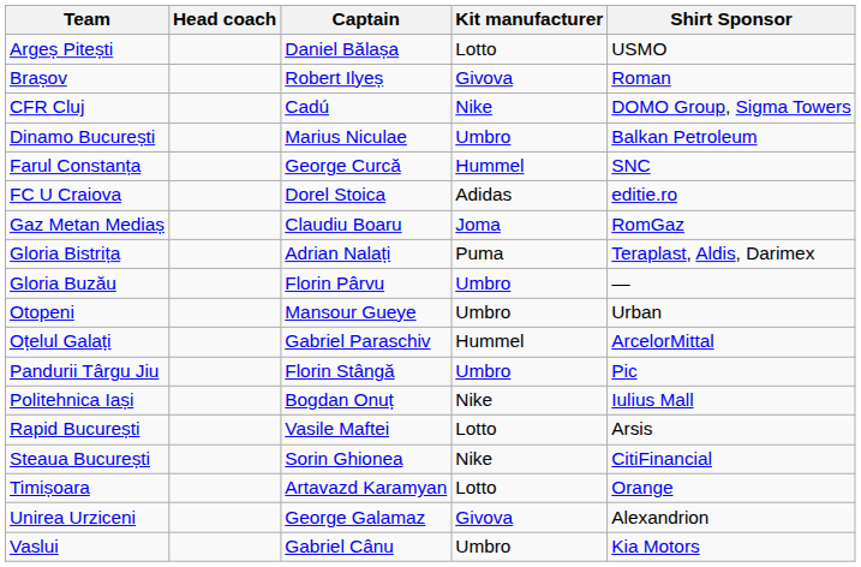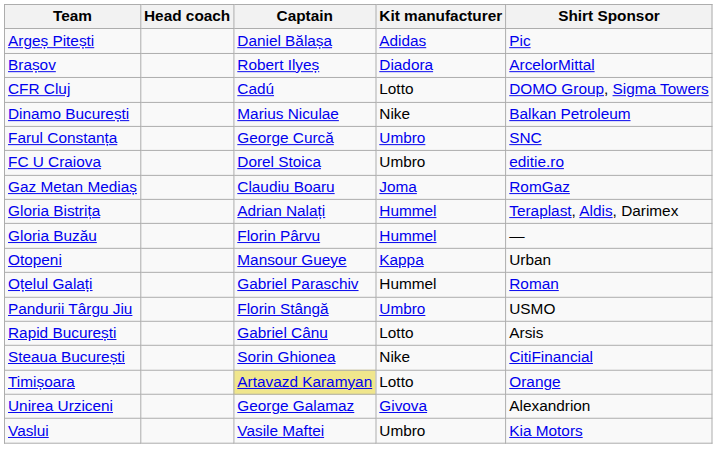 <table class="wikitable sortable">
 <tr>
 <th>Team</th>
 <th>Head coach</th>
 <th>Captain</th>
 <th>Kit manufacturer</th>
 <th>Shirt Sponsor</th>
 </tr>
 <tr>
 <td><a href='#'>Argeș Pitești</a></td>
 <td> </td>
 <td> <a href='#'>Daniel Bălașa</a></td>
-<td>Lotto</td>
-<td>USMO</td>
+<td><a href='#'>Adidas</a></td>
+<td><a href='#'>Pic</a></td>
 </tr>
 <tr>
 <td><a href='#'>Brașov</a></td>
 <td> </td>
 <td> <a href='#'>Robert Ilyeș</a></td>
-<td><a href='#'>Givova</a></td>
-<td><a href='#'>Roman</a></td>
+<td><a href='#'>Diadora</a></td>
+<td><a href='#'>ArcelorMittal</a></td>
 </tr>
 <tr>
 <td><a href='#'>CFR Cluj</a></td>
 <td> </td>
 <td> <a href='#'>Cadú</a></td>
-<td><a href='#'>Nike</a></td>
+<td>Lotto</td>
 <td><a href='#'>DOMO Group</a>, <a href='#'>Sigma Towers</a></td>
 </tr>
 <tr>
 <td><a href='#'>Dinamo București</a></td>
 <td> </td>
 <td> <a href='#'>Marius Niculae</a></td>
-<td><a href='#'>Umbro</a></td>
+<td>Nike</td>
 <td><a href='#'>Balkan Petroleum</a></td>
 </tr>
 <tr>
 <td><a href='#'>Farul Constanța</a></td>
 <td> </td>
 <td> <a href='#'>George Curcă</a></td>
-<td><a href='#'>Hummel</a></td>
+<td><a href='#'>Umbro</a></td>
 <td><a href='#'>SNC</a></td>
 </tr>
 <tr>
 <td><a href='#'>FC U Craiova</a></td>
 <td> </td>
 <td> <a href='#'>Dorel Stoica</a></td>
-<td>Adidas</td>
+<td>Umbro</td>
 <td><a href='#'>editie.ro</a></td>
 </tr>
 <tr>
 <td><a href='#'>Gaz Metan Mediaș</a></td>
 <td> </td>
 <td> <a href='#'>Claudiu Boaru</a></td>
 <td><a href='#'>Joma</a></td>
 <td><a href='#'>RomGaz</a></td>
 </tr>
 <tr>
 <td><a href='#'>Gloria Bistrița</a></td>
 <td> </td>
 <td> <a href='#'>Adrian Nalați</a></td>
-<td>Puma</td>
+<td><a href='#'>Hummel</a></td>
 <td><a href='#'>Teraplast</a>, <a href='#'>Aldis</a>, Darimex</td>
 </tr>
 <tr>
 <td><a href='#'>Gloria Buzău</a></td>
 <td> </td>
 <td> <a href='#'>Florin Pârvu</a></td>
-<td><a href='#'>Umbro</a></td>
+<td><a href='#'>Hummel</a></td>
 <td>—</td>
 </tr>
 <tr>
 <td><a href='#'>Otopeni</a></td>
 <td> </td>
 <td> <a href='#'>Mansour Gueye</a></td>
-<td>Umbro</td>
+<td><a href='#'>Kappa</a></td>
 <td>Urban</td>
 </tr>
 <tr>
 <td><a href='#'>Oțelul Galați</a></td>
 <td> </td>
 <td> <a href='#'>Gabriel Paraschiv</a></td>
 <td>Hummel</td>
-<td><a href='#'>ArcelorMittal</a></td>
+<td><a href='#'>Roman</a></td>
 </tr>
 <tr>
 <td><a href='#'>Pandurii Târgu Jiu</a></td>
 <td> </td>
 <td> <a href='#'>Florin Stângă</a></td>
 <td><a href='#'>Umbro</a></td>
-<td><a href='#'>Pic</a></td>
-</tr>
-<tr>
-<td><a href='#'>Politehnica Iași</a></td>
-<td> </td>
-<td> <a href='#'>Bogdan Onuț</a></td>
-<td>Nike</td>
-<td><a href='#'>Iulius Mall</a></td>
+<td>USMO</td>
 </tr>
 <tr>
 <td><a href='#'>Rapid București</a></td>
 <td> </td>
-<td> <a href='#'>Vasile Maftei</a></td>
+<td> <a href='#'>Gabriel Cânu</a></td>
 <td>Lotto</td>
 <td>Arsis</td>
 </tr>
 <tr>
 <td><a href='#'>Steaua București</a></td>
 <td> </td>
 <td> <a href='#'>Sorin Ghionea</a></td>
 <td>Nike</td>
 <td><a href='#'>CitiFinancial</a></td>
 </tr>
 <tr>
 <td><a href='#'>Timișoara</a></td>
 <td> </td>
-<td> <a href='#'>Artavazd Karamyan</a></td>
+<td style="background: khaki;"> <a href='#'>Artavazd Karamyan</a></td>
 <td>Lotto</td>
 <td><a href='#'>Orange</a></td>
 </tr>
 <tr>
 <td><a href='#'>Unirea Urziceni</a></td>
 <td> </td>
 <td> <a href='#'>George Galamaz</a></td>
 <td><a href='#'>Givova</a></td>
 <td>Alexandrion</td>
 </tr>
 <tr>
 <td><a href='#'>Vaslui</a></td>
 <td> </td>
-<td> <a href='#'>Gabriel Cânu</a></td>
+<td> <a href='#'>Vasile Maftei</a></td>
 <td>Umbro</td>
 <td><a href='#'>Kia Motors</a></td>
 </tr>
 </table>
